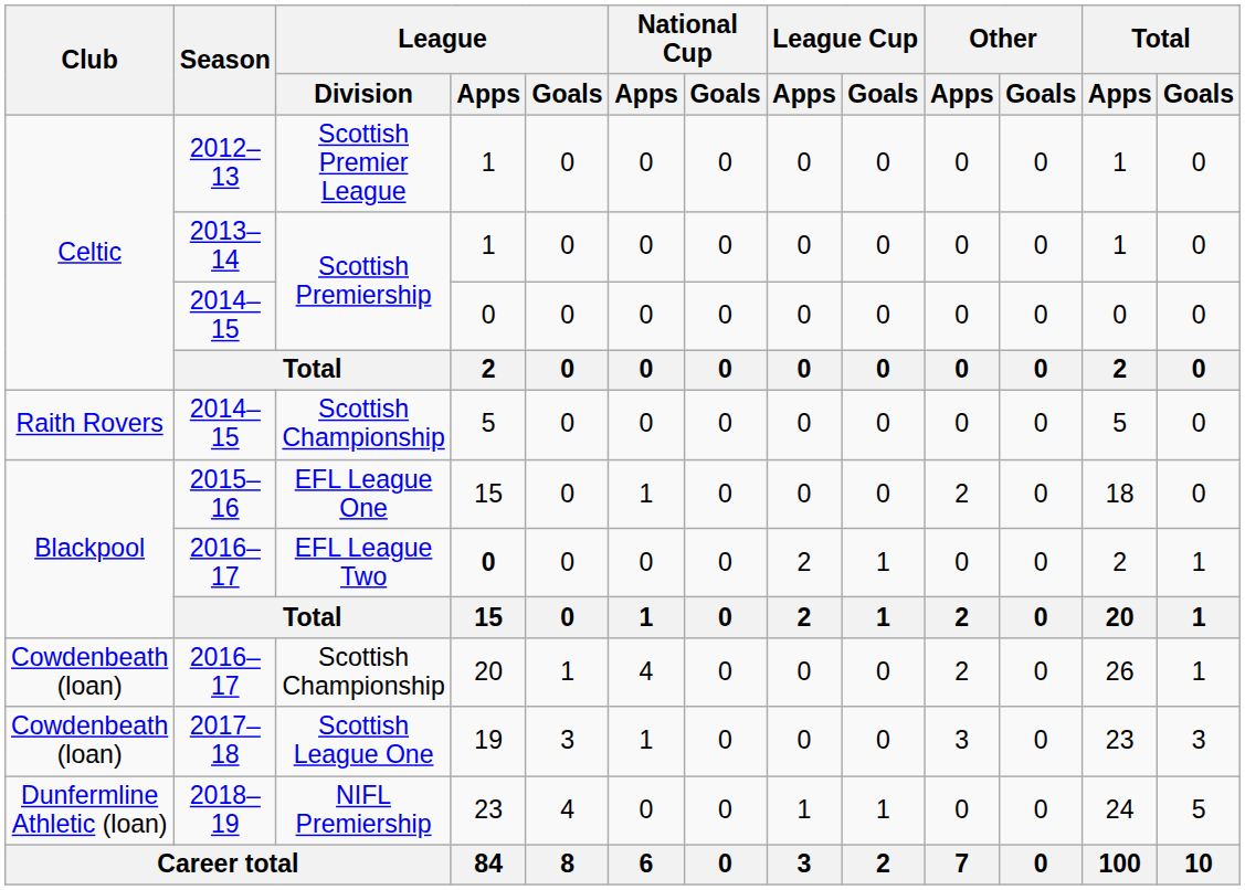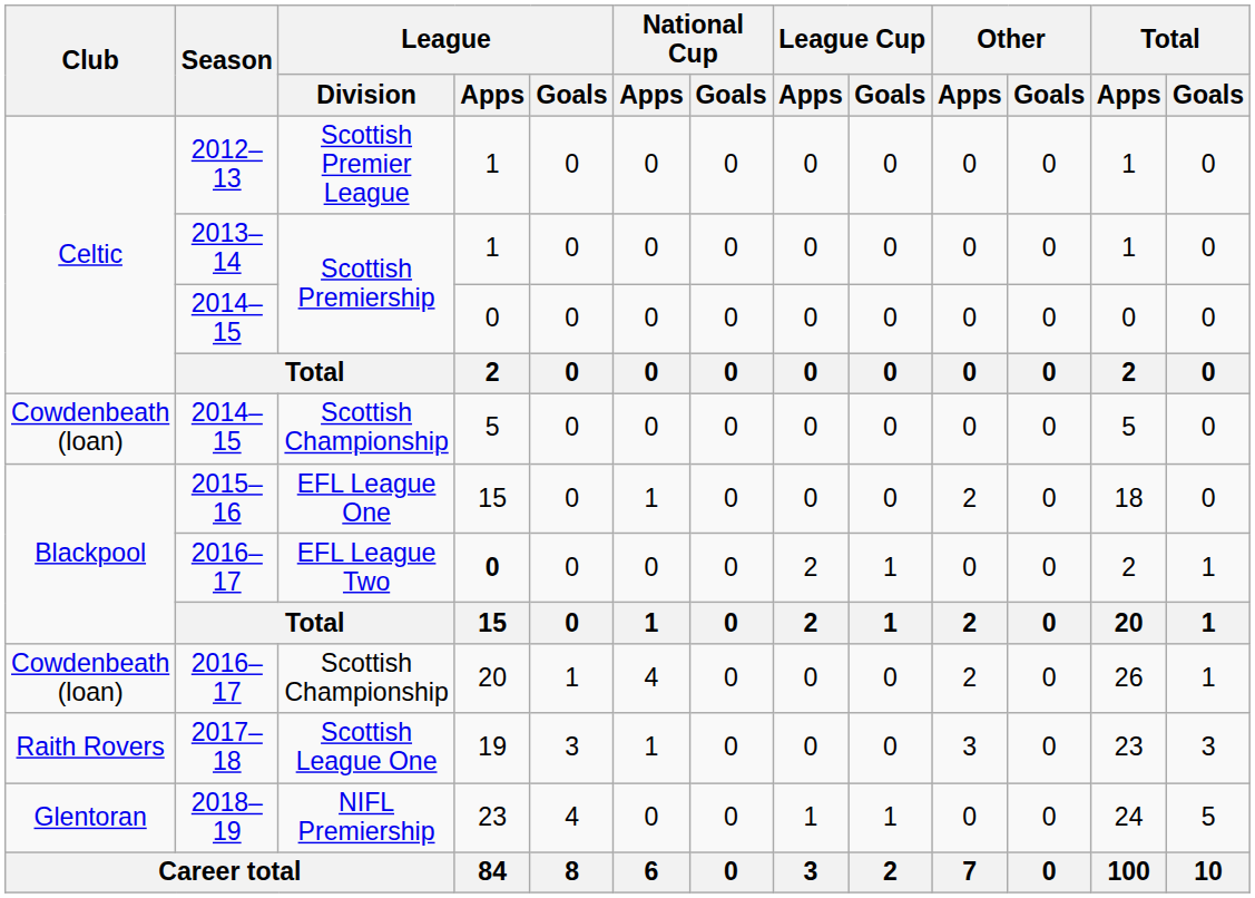 <table class="wikitable" style="text-align:center">
 <tr>
 <th rowspan="2">Club</th>
 <th rowspan="2">Season</th>
 <th colspan="3">League</th>
 <th colspan="2">National Cup</th>
 <th colspan="2">League Cup</th>
 <th colspan="2">Other</th>
 <th colspan="2">Total</th>
 </tr>
 <tr>
 <th>Division</th>
 <th>Apps</th>
 <th>Goals</th>
 <th>Apps</th>
 <th>Goals</th>
 <th>Apps</th>
 <th>Goals</th>
 <th>Apps</th>
 <th>Goals</th>
 <th>Apps</th>
 <th>Goals</th>
 </tr>
 <tr>
 <td rowspan="4"><a href='#'>Celtic</a></td>
 <td><a href='#'>2012–13</a></td>
 <td><a href='#'>Scottish Premier League</a></td>
 <td>1</td>
 <td>0</td>
 <td>0</td>
 <td>0</td>
 <td>0</td>
 <td>0</td>
 <td>0</td>
 <td>0</td>
 <td>1</td>
 <td>0</td>
 </tr>
 <tr>
 <td><a href='#'>2013–14</a></td>
 <td rowspan="2"><a href='#'>Scottish Premiership</a></td>
 <td>1</td>
 <td>0</td>
 <td>0</td>
 <td>0</td>
 <td>0</td>
 <td>0</td>
 <td>0</td>
 <td>0</td>
 <td>1</td>
 <td>0</td>
 </tr>
 <tr>
 <td><a href='#'>2014–15</a></td>
 <td>0</td>
 <td>0</td>
 <td>0</td>
 <td>0</td>
 <td>0</td>
 <td>0</td>
 <td>0</td>
 <td>0</td>
 <td>0</td>
 <td>0</td>
 </tr>
 <tr>
 <th colspan="2">Total</th>
 <th>2</th>
 <th>0</th>
 <th>0</th>
 <th>0</th>
 <th>0</th>
 <th>0</th>
 <th>0</th>
 <th>0</th>
 <th>2</th>
 <th>0</th>
 </tr>
 <tr>
-<td><a href='#'>Raith Rovers</a></td>
+<td><a href='#'>Cowdenbeath</a> (loan)</td>
 <td><a href='#'>2014–15</a></td>
 <td><a href='#'>Scottish Championship</a></td>
 <td>5</td>
 <td>0</td>
 <td>0</td>
 <td>0</td>
 <td>0</td>
 <td>0</td>
 <td>0</td>
 <td>0</td>
 <td>5</td>
 <td>0</td>
 </tr>
 <tr>
 <td rowspan="3"><a href='#'>Blackpool</a></td>
 <td><a href='#'>2015–16</a></td>
 <td><a href='#'>EFL League One</a></td>
 <td>15</td>
 <td>0</td>
 <td>1</td>
 <td>0</td>
 <td>0</td>
 <td>0</td>
 <td>2</td>
 <td>0</td>
 <td>18</td>
 <td>0</td>
 </tr>
 <tr>
 <td><a href='#'>2016–17</a></td>
 <td><a href='#'>EFL League Two</a></td>
 <td><strong>0</strong></td>
 <td>0</td>
 <td>0</td>
 <td>0</td>
 <td>2</td>
 <td>1</td>
 <td>0</td>
 <td>0</td>
 <td>2</td>
 <td>1</td>
 </tr>
 <tr>
 <th colspan="2">Total</th>
 <th>15</th>
 <th>0</th>
 <th>1</th>
 <th>0</th>
 <th>2</th>
 <th>1</th>
 <th>2</th>
 <th>0</th>
 <th>20</th>
 <th>1</th>
 </tr>
 <tr>
 <td><a href='#'>Cowdenbeath</a> (loan)</td>
 <td><a href='#'>2016–17</a></td>
 <td>Scottish Championship</td>
 <td>20</td>
 <td>1</td>
 <td>4</td>
 <td>0</td>
 <td>0</td>
 <td>0</td>
 <td>2</td>
 <td>0</td>
 <td>26</td>
 <td>1</td>
 </tr>
 <tr>
-<td><a href='#'>Cowdenbeath</a> (loan)</td>
+<td><a href='#'>Raith Rovers</a></td>
 <td><a href='#'>2017–18</a></td>
 <td><a href='#'>Scottish League One</a></td>
 <td>19</td>
 <td>3</td>
 <td>1</td>
 <td>0</td>
 <td>0</td>
 <td>0</td>
 <td>3</td>
 <td>0</td>
 <td>23</td>
 <td>3</td>
 </tr>
 <tr>
-<td><a href='#'>Dunfermline Athletic</a> (loan)</td>
+<td><a href='#'>Glentoran</a></td>
 <td><a href='#'>2018–19</a></td>
 <td><a href='#'>NIFL Premiership</a></td>
 <td>23</td>
 <td>4</td>
 <td>0</td>
 <td>0</td>
 <td>1</td>
 <td>1</td>
 <td>0</td>
 <td>0</td>
 <td>24</td>
 <td>5</td>
 </tr>
 <tr>
 <th colspan="3">Career total</th>
 <th>84</th>
 <th>8</th>
 <th>6</th>
 <th>0</th>
 <th>3</th>
 <th>2</th>
 <th>7</th>
 <th>0</th>
 <th>100</th>
 <th>10</th>
 </tr>
 </table>
